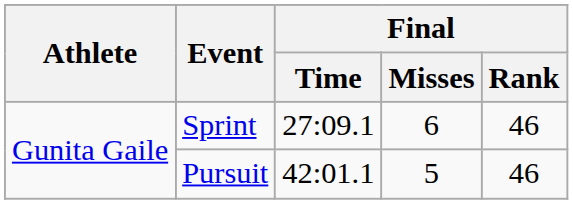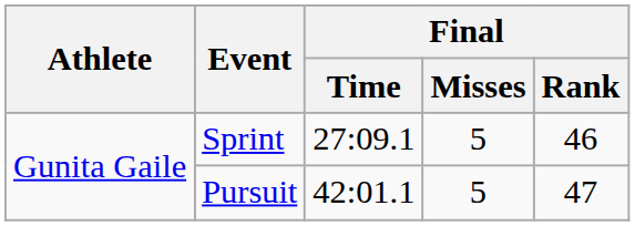 <table class="wikitable">
 <tr>
 <th rowspan="2">Athlete</th>
 <th rowspan="2">Event</th>
 <th colspan="3">Final</th>
 </tr>
 <tr>
 <th>Time</th>
 <th>Misses</th>
 <th>Rank</th>
 </tr>
 <tr>
 <td rowspan="2"><a href='#'>Gunita Gaile</a></td>
 <td><a href='#'>Sprint</a></td>
 <td align="center">27:09.1</td>
-<td align="center">6</td>
+<td align="center">5</td>
 <td align="center">46</td>
 </tr>
 <tr>
 <td><a href='#'>Pursuit</a></td>
 <td align="center">42:01.1</td>
 <td align="center">5</td>
-<td align="center">46</td>
+<td align="center">47</td>
 </tr>
 </table>
